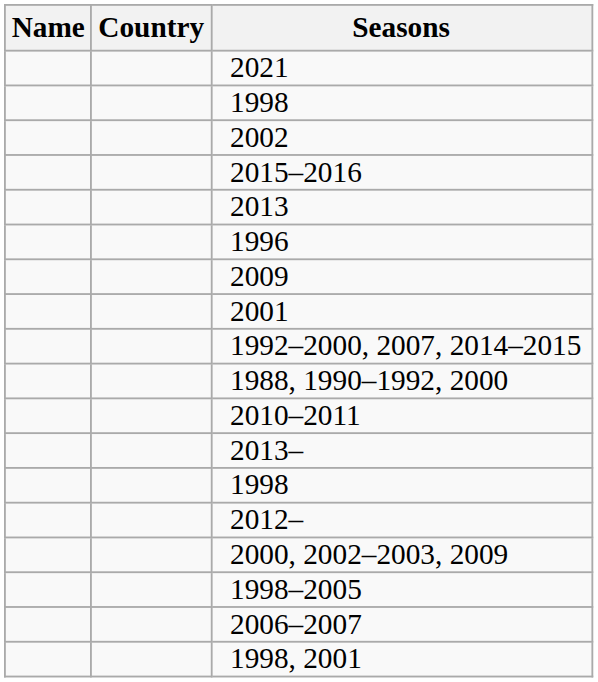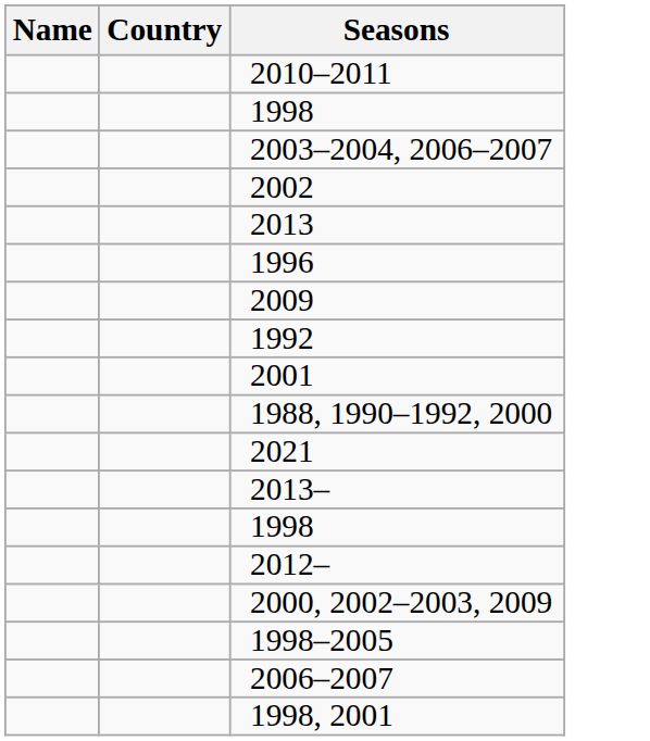 <table class="wikitable sortable" style="text-align:center style="font-size: 85%; line-height: 23px">
 <tr>
 <th scope=col>Name</th>
 <th scope=col>Country</th>
 <th scope=col>Seasons</th>
 </tr>
 <tr>
 <td align="left" style="padding: 0px 5px 0px 10px"></td>
 <td align="left"></td>
-<td style="padding: 0px 5px 0px 10px">2021</td>
+<td style="padding: 0px 5px 0px 10px">2010–2011</td>
 </tr>
 <tr>
 <td align="left" style="padding: 0px 5px 0px 10px"></td>
 <td align="left"></td>
 <td style="padding: 0px 5px 0px 10px">1998</td>
 </tr>
 <tr>
 <td align="left" style="padding: 0px 5px 0px 10px"></td>
 <td align="left"></td>
-<td style="padding: 0px 5px 0px 10px">2002</td>
+<td style="padding: 0px 5px 0px 10px">2003–2004, 2006–2007</td>
 </tr>
 <tr>
 <td align="left" style="padding: 0px 5px 0px 10px"></td>
 <td align="left"></td>
-<td style="padding: 0px 5px 0px 10px">2015–2016</td>
+<td style="padding: 0px 5px 0px 10px">2002</td>
 </tr>
 <tr>
 <td align="left" style="padding: 0px 5px 0px 10px"></td>
 <td align="left"></td>
 <td style="padding: 0px 5px 0px 10px">2013</td>
 </tr>
 <tr>
 <td align="left" style="padding: 0px 5px 0px 10px"></td>
 <td align="left"></td>
 <td style="padding: 0px 5px 0px 10px">1996</td>
 </tr>
 <tr>
 <td align="left" style="padding: 0px 5px 0px 10px"></td>
 <td align="left"></td>
 <td style="padding: 0px 5px 0px 10px">2009</td>
 </tr>
 <tr>
 <td align="left" style="padding: 0px 5px 0px 10px"></td>
 <td align="left"></td>
-<td style="padding: 0px 5px 0px 10px">2001</td>
+<td style="padding: 0px 5px 0px 10px">1992</td>
 </tr>
 <tr>
 <td align="left" style="padding: 0px 5px 0px 10px"></td>
 <td align="left"></td>
-<td style="padding: 0px 5px 0px 10px">1992–2000, 2007, 2014–2015</td>
+<td style="padding: 0px 5px 0px 10px">2001</td>
 </tr>
 <tr>
 <td align="left" style="padding: 0px 5px 0px 10px"></td>
 <td align="left"></td>
 <td style="padding: 0px 5px 0px 10px">1988, 1990–1992, 2000</td>
 </tr>
 <tr>
 <td align="left" style="padding: 0px 5px 0px 10px"></td>
 <td align="left"></td>
-<td style="padding: 0px 5px 0px 10px">2010–2011</td>
+<td style="padding: 0px 5px 0px 10px">2021</td>
 </tr>
 <tr>
 <td align="left" style="padding: 0px 5px 0px 10px"><strong></strong></td>
 <td align="left"></td>
 <td style="padding: 0px 5px 0px 10px">2013–</td>
 </tr>
 <tr>
 <td align="left" style="padding: 0px 5px 0px 10px"></td>
 <td align="left"></td>
 <td style="padding: 0px 5px 0px 10px">1998</td>
 </tr>
 <tr>
 <td align="left" style="padding: 0px 5px 0px 10px"><strong></strong></td>
 <td align="left"></td>
 <td style="padding: 0px 5px 0px 10px">2012–</td>
 </tr>
 <tr>
 <td align="left" style="padding: 0px 5px 0px 10px"></td>
 <td align="left"></td>
 <td style="padding: 0px 5px 0px 10px">2000, 2002–2003, 2009</td>
 </tr>
 <tr>
 <td align="left" style="padding: 0px 5px 0px 10px"></td>
 <td align="left"></td>
 <td style="padding: 0px 5px 0px 10px">1998–2005</td>
 </tr>
 <tr>
 <td align="left" style="padding: 0px 5px 0px 10px"></td>
 <td align="left"></td>
 <td style="padding: 0px 5px 0px 10px">2006–2007</td>
 </tr>
 <tr>
 <td align="left" style="padding: 0px 5px 0px 10px"></td>
 <td align="left"></td>
 <td style="padding: 0px 5px 0px 10px">1998, 2001</td>
 </tr>
 </table>
